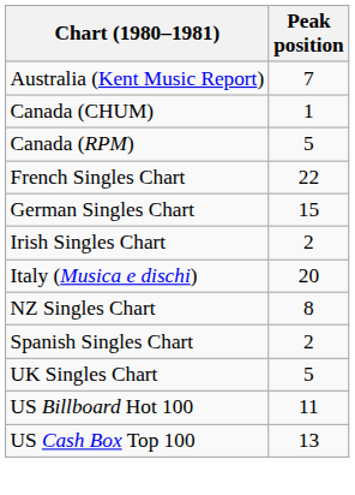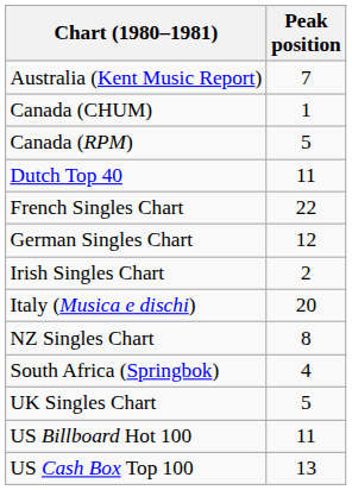 <table class="wikitable plainrowheaders sortable">
 <tr>
 <th>Chart (1980–1981)</th>
 <th>Peak<br>position</th>
 </tr>
 <tr>
 <td>Australia (<a href='#'>Kent Music Report</a>)</td>
 <td style="text-align:center;">7</td>
 </tr>
 <tr>
 <td>Canada (CHUM)</td>
 <td style="text-align:center;">1</td>
 </tr>
 <tr>
 <td>Canada (<em>RPM</em>)</td>
 <td style="text-align:center;">5</td>
 </tr>
 <tr>
+<td><a href='#'>Dutch Top 40</a></td>
+<td style="text-align:center;">11</td>
+</tr>
+<tr>
 <td>French Singles Chart</td>
 <td style="text-align:center;">22</td>
 </tr>
 <tr>
 <td>German Singles Chart</td>
-<td style="text-align:center;">15</td>
+<td style="text-align:center;">12</td>
 </tr>
 <tr>
 <td>Irish Singles Chart</td>
 <td style="text-align:center;">2</td>
 </tr>
 <tr>
 <td>Italy (<em><a href='#'>Musica e dischi</a></em>)</td>
 <td align="center">20</td>
 </tr>
 <tr>
 <td>NZ Singles Chart</td>
 <td style="text-align:center;">8</td>
 </tr>
 <tr>
-<td>Spanish Singles Chart</td>
-<td style="text-align:center;">2</td>
+<td>South Africa (<a href='#'>Springbok</a>)</td>
+<td style="text-align:center;">4</td>
 </tr>
 <tr>
 <td>UK Singles Chart</td>
 <td style="text-align:center;">5</td>
 </tr>
 <tr>
 <td>US <em>Billboard</em> Hot 100</td>
 <td style="text-align:center;">11</td>
 </tr>
 <tr>
 <td>US <a href='#'><em>Cash Box</em></a> Top 100</td>
 <td style="text-align:center;">13</td>
 </tr>
 </table>
